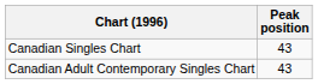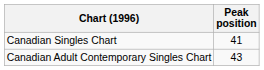 <table class=wikitable>
 <tr>
 <th>Chart (1996)</th>
 <th>Peak<br>position</th>
 </tr>
 <tr>
 <td>Canadian Singles Chart</td>
-<td align=center>43</td>
+<td align=center>41</td>
 </tr>
 <tr>
 <td>Canadian Adult Contemporary Singles Chart</td>
 <td align=center>43</td>
 </tr>
 </table>
